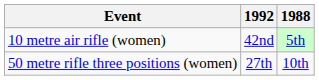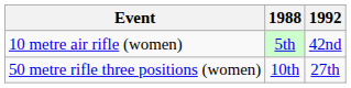 <table class="wikitable" style="text-align: center">
 <tr>
 <th>Event</th>
+<th>1988</th>
 <th>1992</th>
-<th>1988</th>
 </tr>
 <tr>
 <td align=left><a href='#'>10 metre air rifle</a> (women)</td>
+<td style="background: #ccffcc"><a href='#'>5th</a></td>
 <td><a href='#'>42nd</a></td>
-<td style="background: #ccffcc"><a href='#'>5th</a></td>
 </tr>
 <tr>
 <td align=left><a href='#'>50 metre rifle three positions</a> (women)</td>
+<td><a href='#'>10th</a></td>
 <td><a href='#'>27th</a></td>
-<td><a href='#'>10th</a></td>
 </tr>
 </table>
